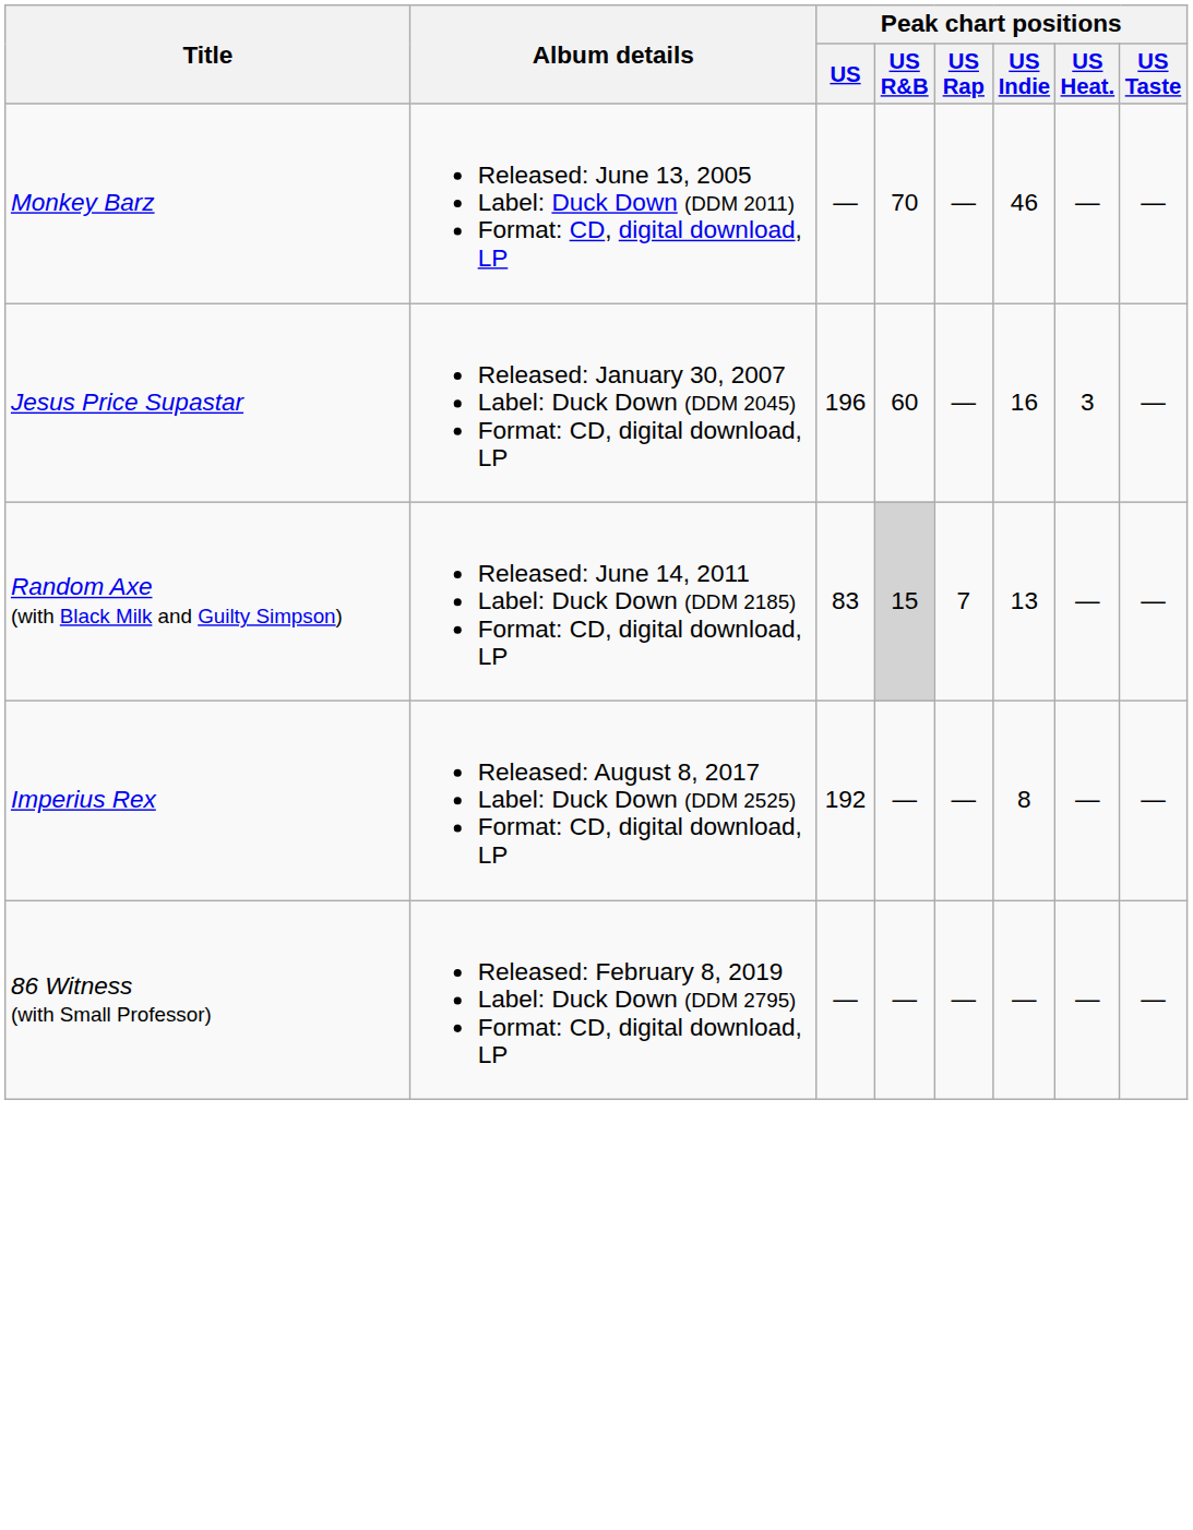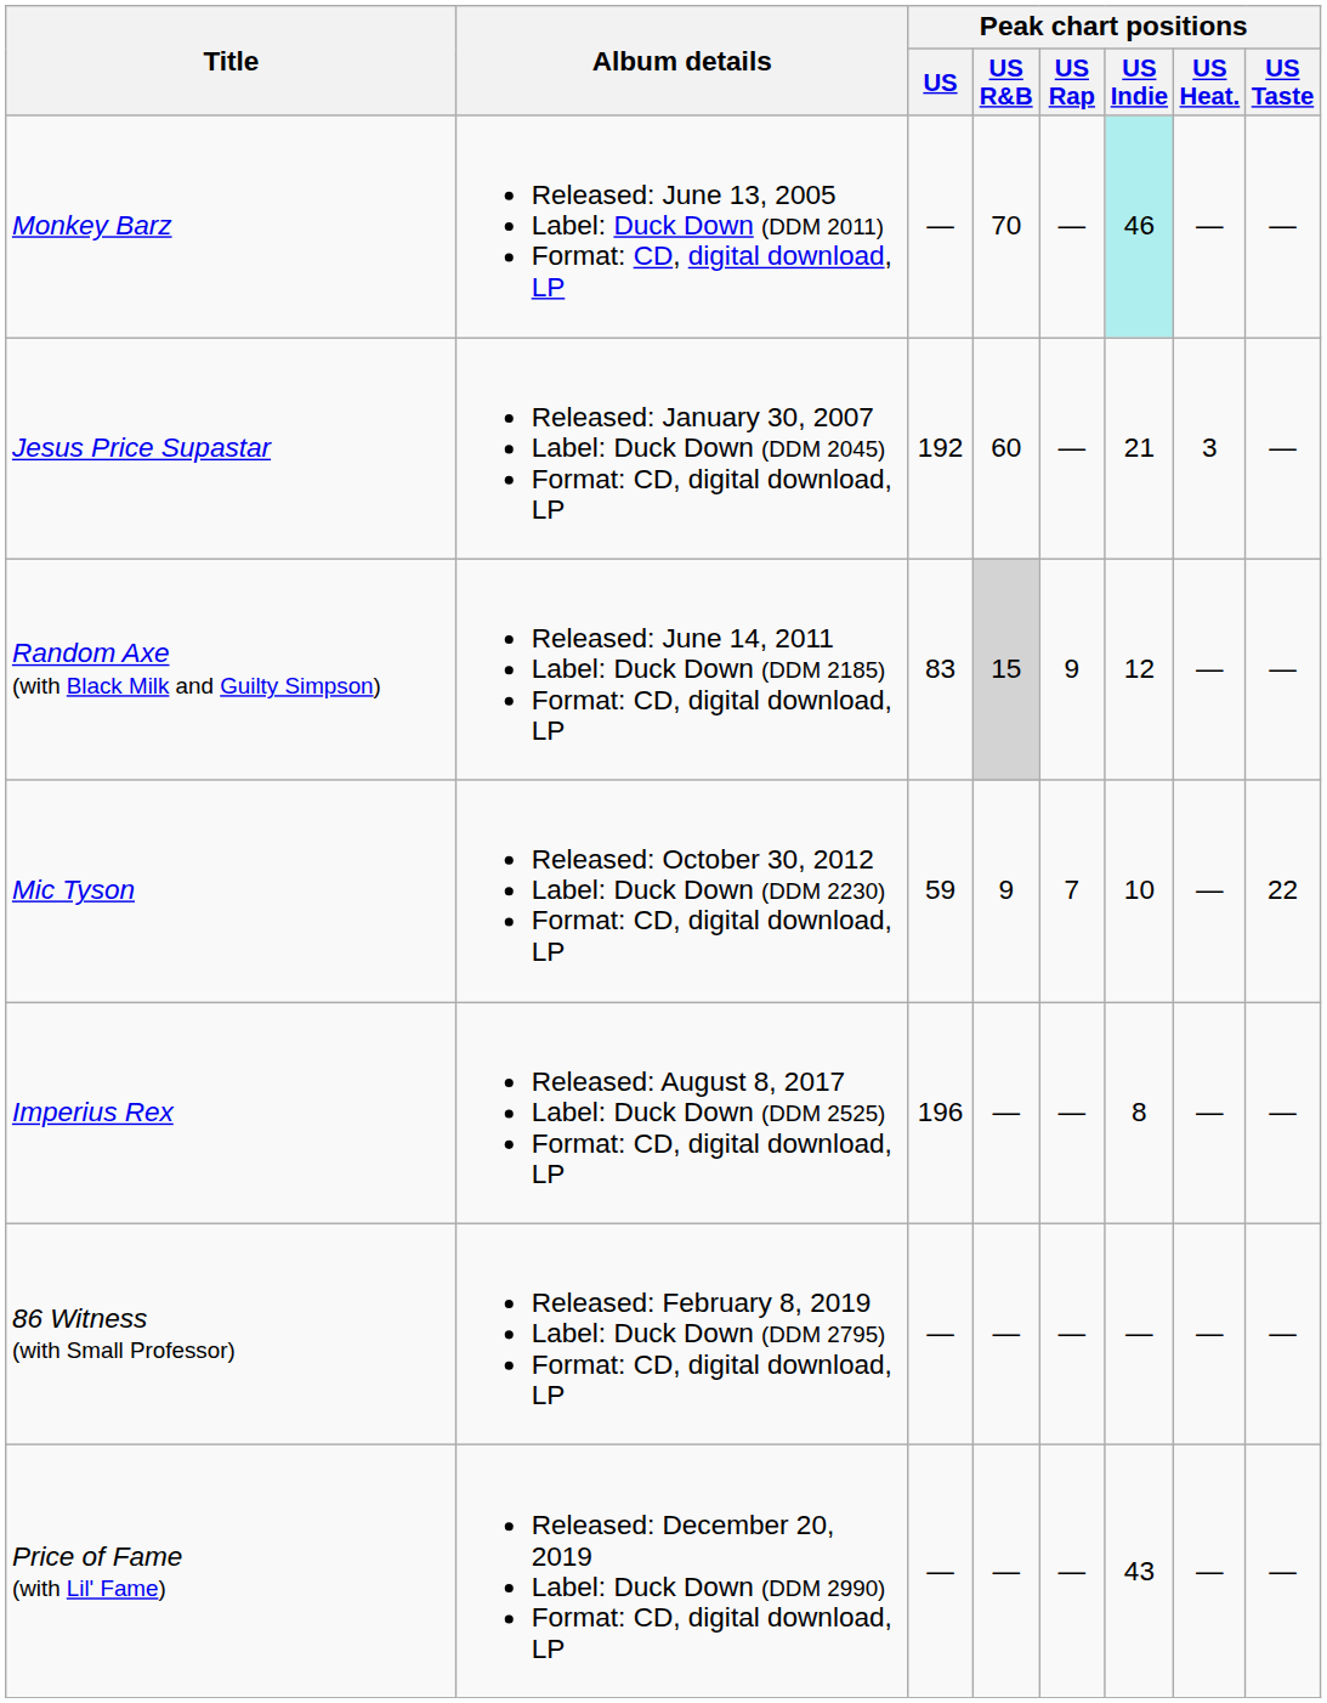 <table class="wikitable">
 <tr>
 <th scope="col" rowspan="2" style="width:16em;">Title</th>
 <th scope="col" rowspan="2" style="width:16em;">Album details</th>
 <th colspan="6" scope="col">Peak chart positions</th>
 </tr>
 <tr>
 <th scope="col" style="width:2.2em;font-size:90%;"><a href='#'>US</a><br></th>
 <th scope="col" style="width:2.2em;font-size:90%;"><a href='#'>US R&B</a><br></th>
 <th scope="col" style="width:2.2em;font-size:90%;"><a href='#'>US Rap</a><br></th>
 <th scope="col" style="width:2.2em;font-size:90%;"><a href='#'>US Indie</a><br></th>
 <th scope="col" style="width:2.2em;font-size:90%;"><a href='#'>US Heat.</a><br></th>
 <th scope="col" style="width:2.2em;font-size:90%;"><a href='#'>US Taste</a><br></th>
 </tr>
 <tr>
 <td align="left"><em><a href='#'>Monkey Barz</a></em></td>
 <td align=left><br><ul><li>Released: June 13, 2005</li><li>Label: <a href='#'>Duck Down</a> <small>(DDM 2011)</small></li><li>Format: <a href='#'>CD</a>, <a href='#'>digital download</a>, <a href='#'>LP</a></li></ul></td>
 <td align=center>—</td>
 <td align=center>70</td>
 <td align=center>—</td>
-<td align=center>46</td>
+<td align=center style="background: paleturquoise;">46</td>
 <td align=center>—</td>
 <td align=center>—</td>
 </tr>
 <tr>
 <td align="left"><em><a href='#'>Jesus Price Supastar</a></em></td>
 <td align=left><br><ul><li>Released: January 30, 2007</li><li>Label: Duck Down <small>(DDM 2045)</small></li><li>Format: CD, digital download, LP</li></ul></td>
-<td align=center>196</td>
+<td align="center">192</td>
 <td align=center>60</td>
 <td align=center>—</td>
-<td align=center>16</td>
+<td align=center>21</td>
 <td align=center>3</td>
 <td align=center>—</td>
 </tr>
 <tr>
 <td><em><a href='#'>Random Axe</a></em><br><small>(with <a href='#'>Black Milk</a> and <a href='#'>Guilty Simpson</a>)</small></td>
 <td><br><ul><li>Released: June 14, 2011</li><li>Label: Duck Down <small>(DDM 2185)</small></li><li>Format: CD, digital download, LP</li></ul></td>
 <td align=center>83</td>
 <td align=center style="background: lightgrey;">15</td>
-<td align="center">7</td>
-<td align=center>13</td>
+<td align=center>9</td>
+<td align=center>12</td>
 <td align=center>—</td>
 <td align=center>—</td>
 </tr>
 <tr>
+<td align="left"><em><a href='#'>Mic Tyson</a></em></td>
+<td align="left"><br><ul><li>Released: October 30, 2012</li><li>Label: Duck Down <small>(DDM 2230)</small></li><li>Format: CD, digital download, LP</li></ul></td>
+<td align="center">59</td>
+<td align="center">9</td>
+<td align="center">7</td>
+<td align="center">10</td>
+<td align="center">—</td>
+<td align="center">22</td>
+</tr>
+<tr>
 <td align="left"><em><a href='#'>Imperius Rex</a></em></td>
 <td align="left"><br><ul><li>Released: August 8, 2017</li><li>Label: Duck Down <small>(DDM 2525)</small></li><li>Format: CD, digital download, LP</li></ul></td>
-<td align="center">192</td>
+<td align=center>196</td>
 <td align="center">—</td>
 <td align="center">—</td>
 <td align="center">8</td>
 <td align="center">—</td>
 <td align="center">—</td>
 </tr>
 <tr>
 <td><em>86 Witness</em><br><small>(with Small Professor)</small></td>
 <td><br><ul><li>Released: February 8, 2019</li><li>Label: Duck Down <small>(DDM 2795)</small></li><li>Format: CD, digital download, LP</li></ul></td>
 <td align="center">—</td>
 <td align="center">—</td>
 <td align="center">—</td>
 <td align="center">—</td>
 <td align="center">—</td>
 <td align="center">—</td>
 </tr>
+<tr>
+<td><em>Price of Fame</em><br><small>(with <a href='#'>Lil' Fame</a>)</small></td>
+<td><br><ul><li>Released: December 20, 2019</li><li>Label: Duck Down <small>(DDM 2990)</small></li><li>Format: CD, digital download, LP</li></ul></td>
+<td align="center">—</td>
+<td align="center">—</td>
+<td align="center">—</td>
+<td align="center">43</td>
+<td align="center">—</td>
+<td align="center">—</td>
+</tr>
 </table>
